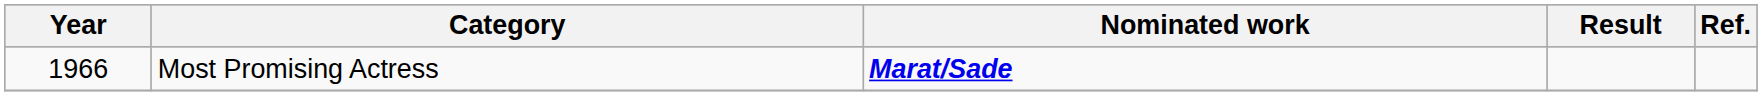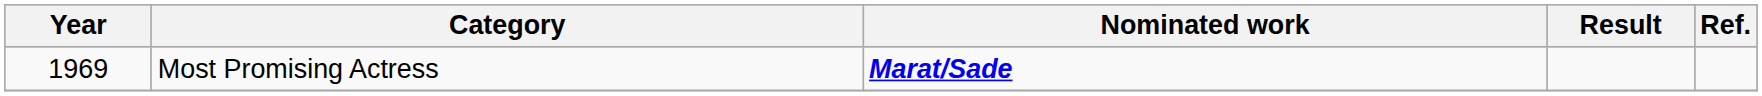 <table class="wikitable">
 <tr>
 <th scope="col" style="width:5em;">Year</th>
 <th scope="col" style="width:26em;">Category</th>
 <th scope="col" style="width:25em;">Nominated work</th>
 <th scope="col" style="width:5em;">Result</th>
 <th>Ref.</th>
 </tr>
 <tr>
-<td style="text-align:center;">1966</td>
+<td style="text-align:center;">1969</td>
 <td>Most Promising Actress</td>
 <td><strong><em><a href='#'>Marat/Sade</a></em></strong></td>
 <td></td>
 <td></td>
 </tr>
 <tr>
 </tr>
 </table>
